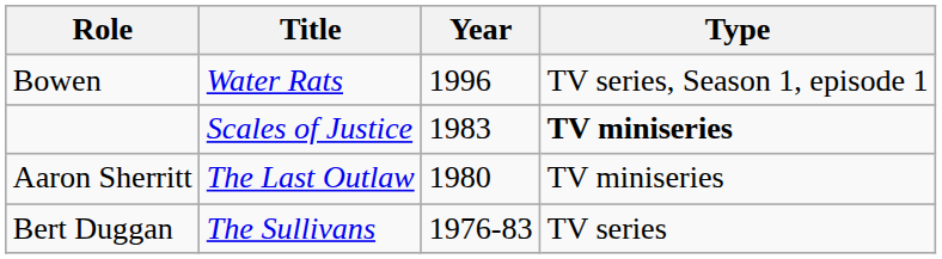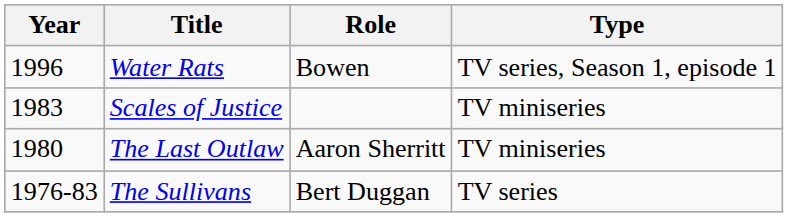 <table class="wikitable">
 <tr>
+<th>Year</th>
+<th>Title</th>
 <th>Role</th>
-<th>Title</th>
-<th>Year</th>
 <th>Type</th>
 </tr>
 <tr>
+<td>1996</td>
+<td><em><a href='#'>Water Rats</a></em></td>
 <td>Bowen</td>
-<td><em><a href='#'>Water Rats</a></em></td>
-<td>1996</td>
 <td>TV series, Season 1, episode 1</td>
 </tr>
 <tr>
+<td>1983</td>
+<td><em><a href='#'>Scales of Justice</a></em></td>
 <td></td>
-<td><em><a href='#'>Scales of Justice</a></em></td>
-<td>1983</td>
-<td><strong>TV miniseries</strong></td>
-</tr>
-<tr>
-<td>Aaron Sherritt</td>
-<td><em><a href='#'>The Last Outlaw</a></em></td>
-<td>1980</td>
 <td>TV miniseries</td>
 </tr>
 <tr>
+<td>1980</td>
+<td><em><a href='#'>The Last Outlaw</a></em></td>
+<td>Aaron Sherritt</td>
+<td>TV miniseries</td>
+</tr>
+<tr>
+<td>1976-83</td>
+<td><em><a href='#'>The Sullivans</a></em></td>
 <td>Bert Duggan</td>
-<td><em><a href='#'>The Sullivans</a></em></td>
-<td>1976-83</td>
 <td>TV series</td>
 </tr>
 </table>
